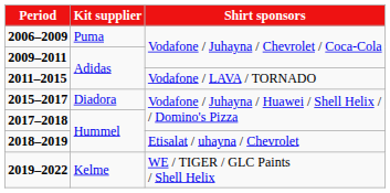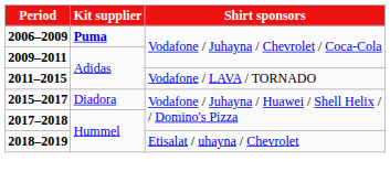 <table class="wikitable" style="text-align: left">
 <tr>
 <th style="color:white; background:#EE1212">Period</th>
 <th style="color:white; background:#EE1212">Kit supplier</th>
 <th style="color:white; background:#EE1212">Shirt sponsors</th>
 </tr>
 <tr>
 <td><strong>2006–2009</strong></td>
-<td rowspan="1"> <a href='#'>Puma</a></td>
+<td rowspan="1"><strong> <a href='#'>Puma</a></strong></td>
 <td rowspan="2"> <a href='#'>Vodafone</a> /  <a href='#'>Juhayna</a> /  <a href='#'>Chevrolet</a> /  <a href='#'>Coca-Cola</a></td>
 </tr>
 <tr>
 <td><strong>2009–2011</strong></td>
 <td rowspan="2"> <a href='#'>Adidas</a></td>
 </tr>
 <tr>
 <td><strong>2011–2015</strong></td>
 <td rowspan="1"> <a href='#'>Vodafone</a> /  <a href='#'>LAVA</a> /  TORNADO</td>
 </tr>
 <tr>
 <td><strong>2015–2017</strong></td>
 <td rowspan="1"> <a href='#'>Diadora</a></td>
 <td rowspan="2"> <a href='#'>Vodafone</a> /  <a href='#'>Juhayna</a> /  <a href='#'>Huawei</a> /  <a href='#'>Shell Helix</a> / <br>    /  <a href='#'>Domino's Pizza</a></td>
 </tr>
 <tr>
 <td><strong>2017–2018</strong></td>
 <td rowspan="2"> <a href='#'>Hummel</a></td>
 </tr>
 <tr>
 <td><strong>2018–2019</strong></td>
 <td rowspan="1"> <a href='#'>Etisalat</a> /  <a href='#'>uhayna</a> /  <a href='#'>Chevrolet</a></td>
 </tr>
-<tr>
-<td><strong>2019–2022</strong></td>
-<td rowspan="1"> <a href='#'>Kelme</a></td>
-<td rowspan="1"> <a href='#'>WE</a> /  TIGER /  GLC Paints<br>/  <a href='#'>Shell Helix</a></td>
-</tr>
 </table>
